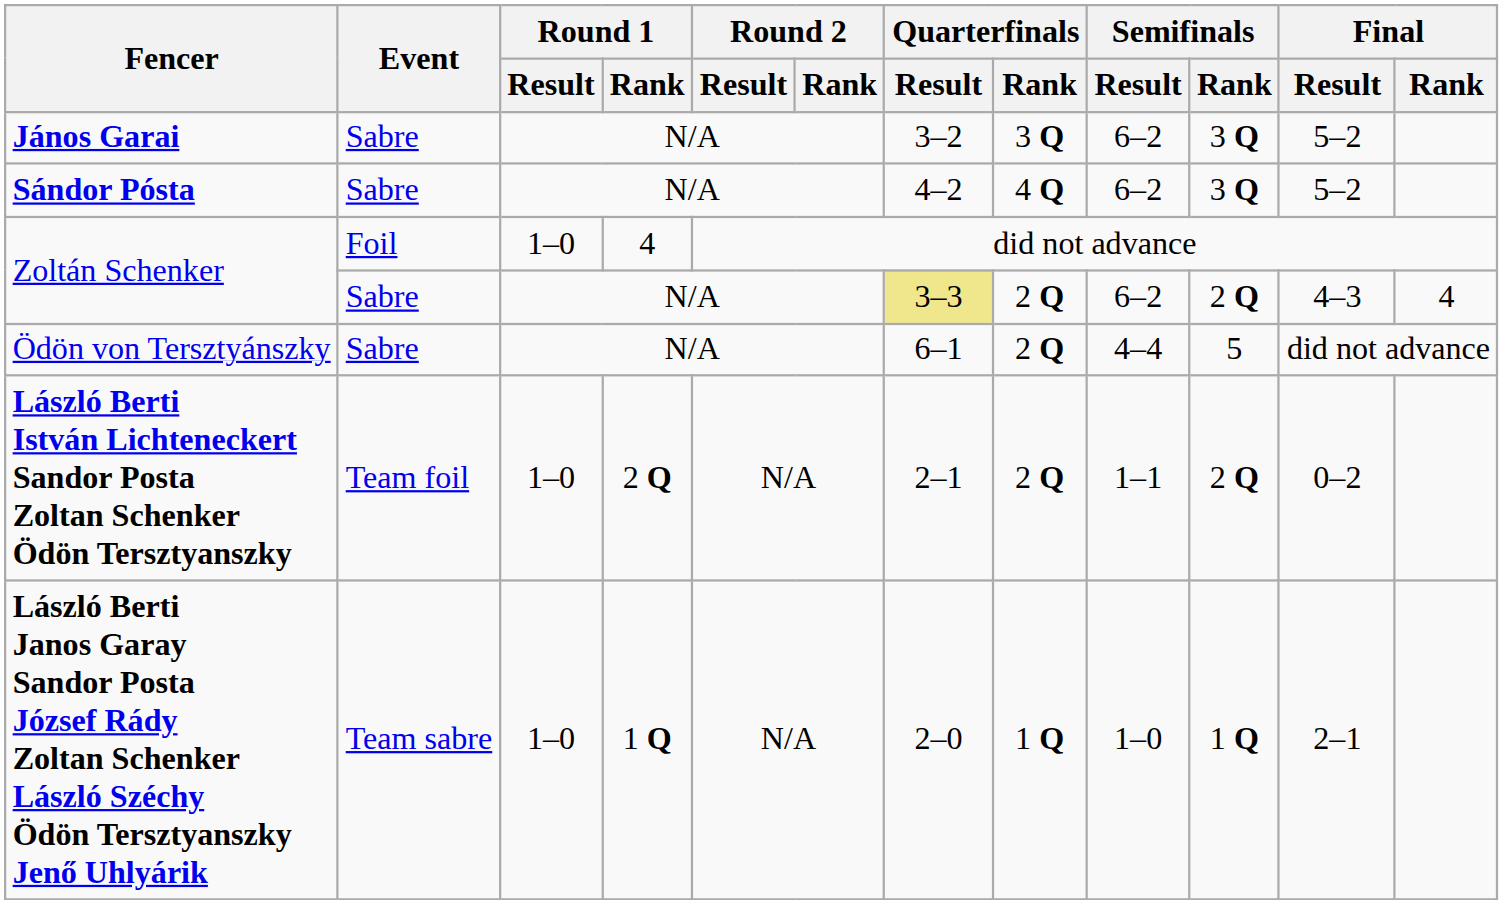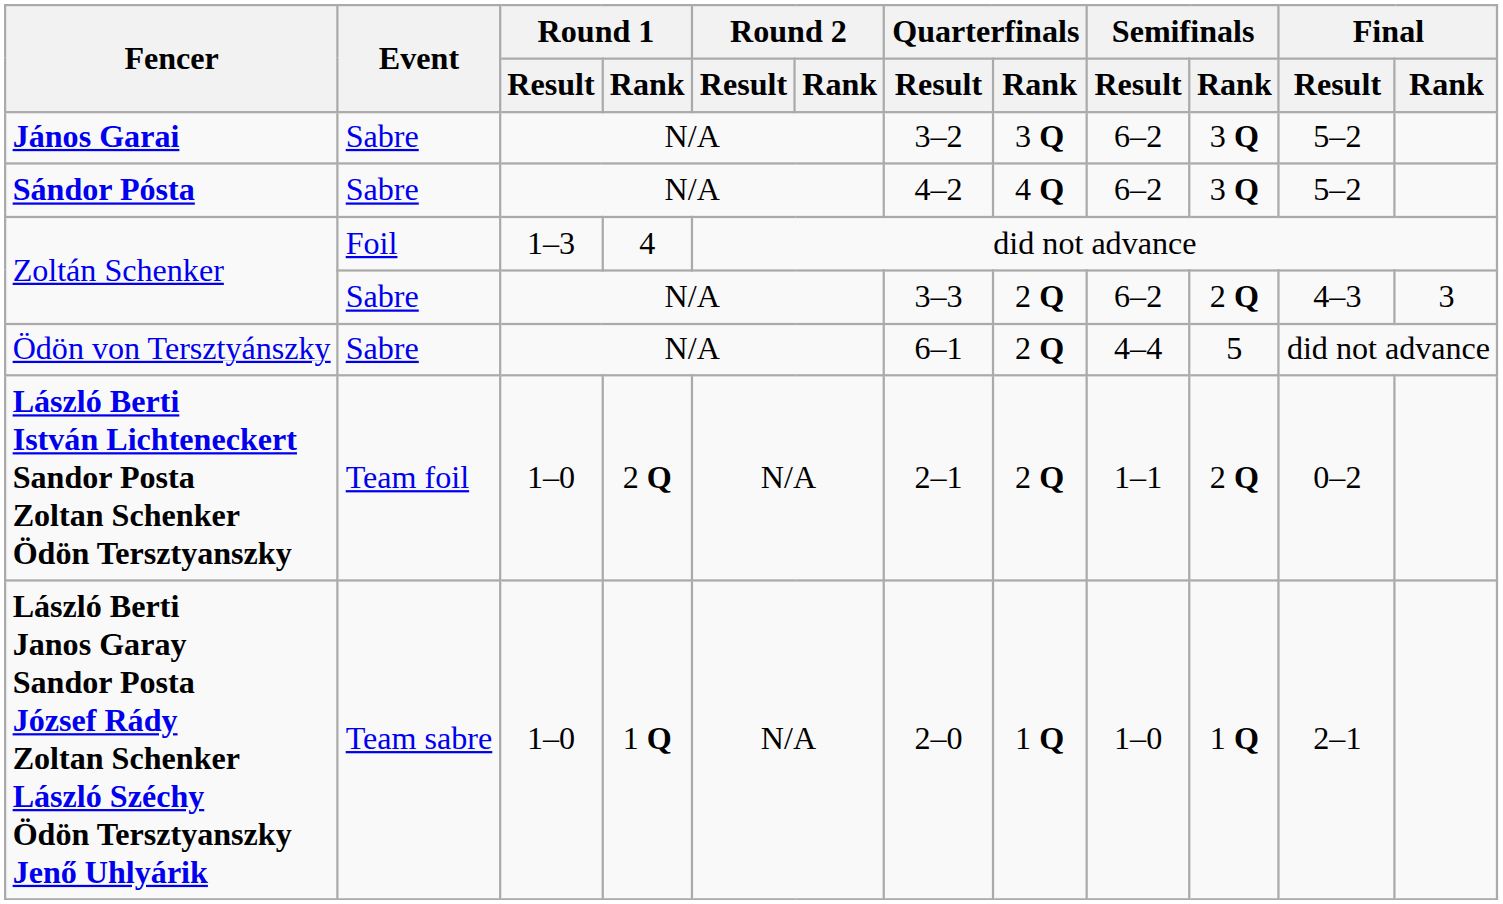 <table class=wikitable style="font-size:90%">
 <tr>
 <th rowspan=2>Fencer</th>
 <th rowspan=2>Event</th>
 <th colspan=2>Round 1</th>
 <th colspan=2>Round 2</th>
 <th colspan=2>Quarterfinals</th>
 <th colspan=2>Semifinals</th>
 <th colspan=2>Final</th>
 </tr>
 <tr>
 <th>Result</th>
 <th>Rank</th>
 <th>Result</th>
 <th>Rank</th>
 <th>Result</th>
 <th>Rank</th>
 <th>Result</th>
 <th>Rank</th>
 <th>Result</th>
 <th>Rank</th>
 </tr>
 <tr>
 <td><strong><a href='#'>János Garai</a></strong></td>
 <td><a href='#'>Sabre</a></td>
 <td align=center colspan=4>N/A</td>
 <td align=center>3–2</td>
 <td align=center>3 <strong>Q</strong></td>
 <td align=center>6–2</td>
 <td align=center>3 <strong>Q</strong></td>
 <td align=center>5–2</td>
 <td align=center></td>
 </tr>
 <tr>
 <td><strong><a href='#'>Sándor Pósta</a></strong></td>
 <td><a href='#'>Sabre</a></td>
 <td align=center colspan=4>N/A</td>
 <td align=center>4–2</td>
 <td align=center>4 <strong>Q</strong></td>
 <td align=center>6–2</td>
 <td align=center>3 <strong>Q</strong></td>
 <td align=center>5–2</td>
 <td align=center></td>
 </tr>
 <tr>
 <td rowspan=2><a href='#'>Zoltán Schenker</a></td>
 <td><a href='#'>Foil</a></td>
-<td align=center>1–0</td>
+<td align=center>1–3</td>
 <td align=center>4</td>
 <td align=center colspan=8>did not advance</td>
 </tr>
 <tr>
 <td><a href='#'>Sabre</a></td>
 <td align=center colspan=4>N/A</td>
-<td align=center style="background: khaki;">3–3</td>
+<td align=center>3–3</td>
 <td align=center>2 <strong>Q</strong></td>
 <td align=center>6–2</td>
 <td align=center>2 <strong>Q</strong></td>
 <td align=center>4–3</td>
-<td align=center>4</td>
+<td align=center>3</td>
 </tr>
 <tr>
 <td><a href='#'>Ödön von Tersztyánszky</a></td>
 <td><a href='#'>Sabre</a></td>
 <td align=center colspan=4>N/A</td>
 <td align=center>6–1</td>
 <td align=center>2 <strong>Q</strong></td>
 <td align=center>4–4</td>
 <td align=center>5</td>
 <td align=center colspan=2>did not advance</td>
 </tr>
 <tr>
 <td><strong><a href='#'>László Berti</a> <br> <a href='#'>István Lichteneckert</a> <br> Sandor Posta <br> Zoltan Schenker <br> Ödön Tersztyanszky</strong></td>
 <td><a href='#'>Team foil</a></td>
 <td align=center>1–0</td>
 <td align=center>2 <strong>Q</strong></td>
 <td align=center colspan=2>N/A</td>
 <td align=center>2–1</td>
 <td align=center>2 <strong>Q</strong></td>
 <td align=center>1–1</td>
 <td align=center>2 <strong>Q</strong></td>
 <td align=center>0–2</td>
 <td align=center></td>
 </tr>
 <tr>
 <td><strong>László Berti <br> Janos Garay <br> Sandor Posta <br> <a href='#'>József Rády</a> <br> Zoltan Schenker <br> <a href='#'>László Széchy</a> <br> Ödön Tersztyanszky <br> <a href='#'>Jenő Uhlyárik</a></strong></td>
 <td><a href='#'>Team sabre</a></td>
 <td align=center>1–0</td>
 <td align=center>1 <strong>Q</strong></td>
 <td align=center colspan=2>N/A</td>
 <td align=center>2–0</td>
 <td align=center>1 <strong>Q</strong></td>
 <td align=center>1–0</td>
 <td align=center>1 <strong>Q</strong></td>
 <td align=center>2–1</td>
 <td align=center></td>
 </tr>
 </table>
